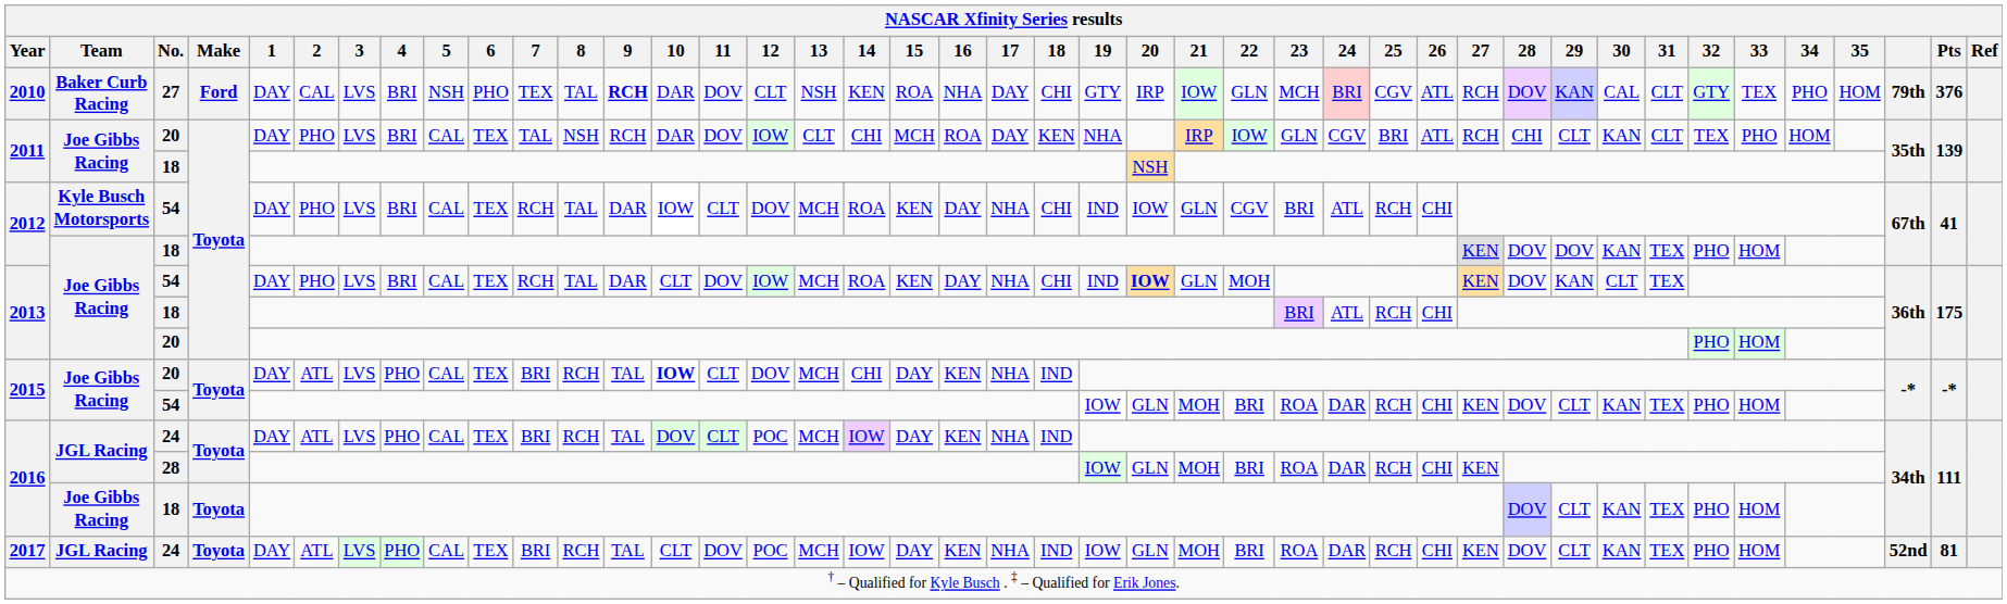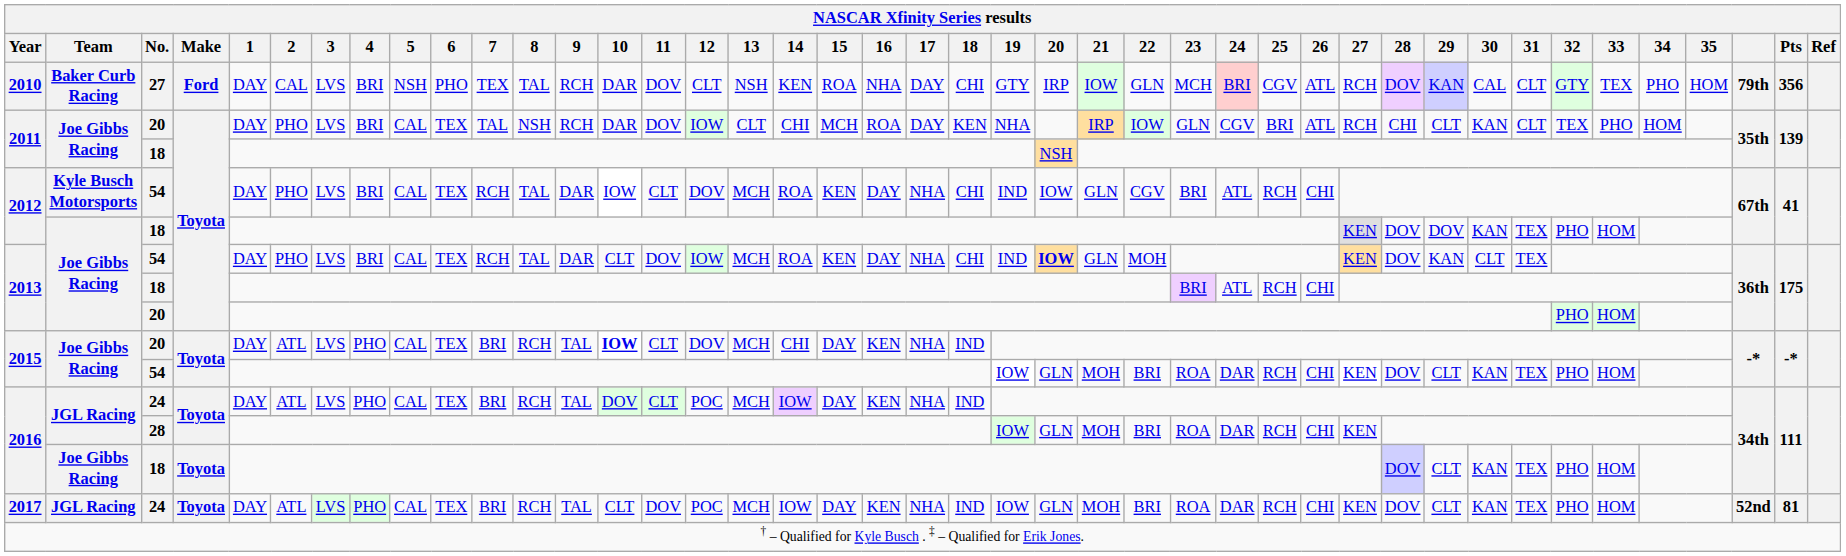 <table class="wikitable" style="text-align:center; font-size:75%">
 <tr>
 <th colspan=42><a href='#'>NASCAR Xfinity Series</a> results</th>
 </tr>
 <tr>
 <th>Year</th>
 <th>Team</th>
 <th>No.</th>
 <th>Make</th>
 <th>1</th>
 <th>2</th>
 <th>3</th>
 <th>4</th>
 <th>5</th>
 <th>6</th>
 <th>7</th>
 <th>8</th>
 <th>9</th>
 <th>10</th>
 <th>11</th>
 <th>12</th>
 <th>13</th>
 <th>14</th>
 <th>15</th>
 <th>16</th>
 <th>17</th>
 <th>18</th>
 <th>19</th>
 <th>20</th>
 <th>21</th>
 <th>22</th>
 <th>23</th>
 <th>24</th>
 <th>25</th>
 <th>26</th>
 <th>27</th>
 <th>28</th>
 <th>29</th>
 <th>30</th>
 <th>31</th>
 <th>32</th>
 <th>33</th>
 <th>34</th>
 <th>35</th>
 <th></th>
 <th>Pts</th>
 <th>Ref</th>
 </tr>
 <tr>
 <th><a href='#'>2010</a></th>
 <th><a href='#'>Baker Curb Racing</a></th>
 <th>27</th>
 <th><a href='#'>Ford</a></th>
 <td><a href='#'>DAY</a></td>
 <td><a href='#'>CAL</a></td>
 <td><a href='#'>LVS</a></td>
 <td><a href='#'>BRI</a></td>
 <td><a href='#'>NSH</a></td>
 <td><a href='#'>PHO</a></td>
 <td><a href='#'>TEX</a></td>
 <td><a href='#'>TAL</a></td>
-<td><strong><a href='#'>RCH</a></strong></td>
+<td><a href='#'>RCH</a></td>
 <td><a href='#'>DAR</a></td>
 <td><a href='#'>DOV</a></td>
 <td><a href='#'>CLT</a></td>
 <td><a href='#'>NSH</a></td>
 <td><a href='#'>KEN</a></td>
 <td><a href='#'>ROA</a></td>
 <td><a href='#'>NHA</a></td>
 <td><a href='#'>DAY</a></td>
 <td><a href='#'>CHI</a></td>
 <td><a href='#'>GTY</a></td>
 <td><a href='#'>IRP</a></td>
 <td style="background:#DFFFDF;"><a href='#'>IOW</a><br></td>
 <td><a href='#'>GLN</a></td>
 <td><a href='#'>MCH</a></td>
 <td style="background:#FFCFCF;"><a href='#'>BRI</a><br></td>
 <td><a href='#'>CGV</a></td>
 <td><a href='#'>ATL</a></td>
 <td><a href='#'>RCH</a></td>
 <td style="background:#EFCFFF;"><a href='#'>DOV</a><br></td>
 <td style="background:#CFCFFF;"><a href='#'>KAN</a><br></td>
 <td><a href='#'>CAL</a></td>
 <td><a href='#'>CLT</a></td>
 <td style="background:#DFFFDF;"><a href='#'>GTY</a><br></td>
 <td><a href='#'>TEX</a></td>
 <td><a href='#'>PHO</a></td>
 <td><a href='#'>HOM</a></td>
 <th>79th</th>
-<th>376</th>
+<th>356</th>
 <th></th>
 </tr>
 <tr>
 <th rowspan=2><a href='#'>2011</a></th>
 <th rowspan=2><a href='#'>Joe Gibbs Racing</a></th>
 <th>20</th>
 <th rowspan=7><a href='#'>Toyota</a></th>
 <td><a href='#'>DAY</a></td>
 <td><a href='#'>PHO</a></td>
 <td><a href='#'>LVS</a></td>
 <td><a href='#'>BRI</a></td>
 <td><a href='#'>CAL</a></td>
 <td><a href='#'>TEX</a></td>
 <td><a href='#'>TAL</a></td>
 <td><a href='#'>NSH</a></td>
 <td><a href='#'>RCH</a></td>
 <td><a href='#'>DAR</a></td>
 <td><a href='#'>DOV</a></td>
 <td style="background:#DFFFDF;"><a href='#'>IOW</a><br></td>
 <td><a href='#'>CLT</a></td>
 <td><a href='#'>CHI</a></td>
 <td><a href='#'>MCH</a></td>
 <td><a href='#'>ROA</a></td>
 <td><a href='#'>DAY</a></td>
 <td><a href='#'>KEN</a></td>
 <td><a href='#'>NHA</a></td>
 <td></td>
 <td style="background:#FFDF9F;"><a href='#'>IRP</a><br></td>
 <td style="background:#DFFFDF;"><a href='#'>IOW</a><br></td>
 <td><a href='#'>GLN</a></td>
 <td><a href='#'>CGV</a></td>
 <td><a href='#'>BRI</a></td>
 <td><a href='#'>ATL</a></td>
 <td><a href='#'>RCH</a></td>
 <td><a href='#'>CHI</a></td>
 <td><a href='#'>CLT</a></td>
 <td><a href='#'>KAN</a></td>
 <td><a href='#'>CLT</a></td>
 <td><a href='#'>TEX</a></td>
 <td><a href='#'>PHO</a></td>
 <td><a href='#'>HOM</a></td>
 <td></td>
 <th rowspan=2>35th</th>
 <th rowspan=2>139</th>
 <th rowspan=2></th>
 </tr>
 <tr>
 <th>18</th>
 <td colspan=19></td>
 <td style="background:#FFDF9F;"><a href='#'>NSH</a><br></td>
 <td colspan=15></td>
 </tr>
 <tr>
 <th rowspan=2><a href='#'>2012</a></th>
 <th><a href='#'>Kyle Busch Motorsports</a></th>
 <th>54</th>
 <td><a href='#'>DAY</a></td>
 <td><a href='#'>PHO</a></td>
 <td><a href='#'>LVS</a></td>
 <td><a href='#'>BRI</a></td>
 <td><a href='#'>CAL</a></td>
 <td><a href='#'>TEX</a></td>
 <td><a href='#'>RCH</a></td>
 <td><a href='#'>TAL</a></td>
 <td><a href='#'>DAR</a></td>
 <td style="background:#FFFFFF;"><a href='#'>IOW</a><br></td>
 <td><a href='#'>CLT</a></td>
 <td><a href='#'>DOV</a></td>
 <td><a href='#'>MCH</a></td>
 <td><a href='#'>ROA</a></td>
 <td><a href='#'>KEN</a></td>
 <td><a href='#'>DAY</a></td>
 <td><a href='#'>NHA</a></td>
 <td><a href='#'>CHI</a></td>
 <td><a href='#'>IND</a></td>
 <td><a href='#'>IOW</a></td>
 <td><a href='#'>GLN</a></td>
 <td><a href='#'>CGV</a></td>
 <td><a href='#'>BRI</a></td>
 <td><a href='#'>ATL</a></td>
 <td><a href='#'>RCH</a></td>
 <td><a href='#'>CHI</a></td>
 <td colspan=9></td>
 <th rowspan=2>67th</th>
 <th rowspan=2>41</th>
 <th rowspan=2></th>
 </tr>
 <tr>
 <th rowspan=4><a href='#'>Joe Gibbs Racing</a></th>
 <th>18</th>
 <td colspan=26></td>
 <td style="background:#DFDFDF;"><a href='#'>KEN</a><br></td>
 <td><a href='#'>DOV</a></td>
 <td><a href='#'>DOV</a></td>
 <td><a href='#'>KAN</a></td>
 <td><a href='#'>TEX</a></td>
 <td><a href='#'>PHO</a></td>
 <td><a href='#'>HOM</a></td>
 <td colspan=2></td>
 </tr>
 <tr>
 <th rowspan=3><a href='#'>2013</a></th>
 <th>54</th>
 <td><a href='#'>DAY</a></td>
 <td><a href='#'>PHO</a></td>
 <td><a href='#'>LVS</a></td>
 <td><a href='#'>BRI</a></td>
 <td><a href='#'>CAL</a></td>
 <td><a href='#'>TEX</a></td>
 <td><a href='#'>RCH</a></td>
 <td><a href='#'>TAL</a></td>
 <td><a href='#'>DAR</a></td>
 <td><a href='#'>CLT</a></td>
 <td><a href='#'>DOV</a></td>
 <td style="background:#DFFFDF;"><a href='#'>IOW</a><br></td>
 <td><a href='#'>MCH</a></td>
 <td><a href='#'>ROA</a></td>
 <td><a href='#'>KEN</a></td>
 <td><a href='#'>DAY</a></td>
 <td><a href='#'>NHA</a></td>
 <td><a href='#'>CHI</a></td>
 <td><a href='#'>IND</a></td>
 <td style="background:#FFDF9F;"><strong><a href='#'>IOW</a></strong><br></td>
 <td><a href='#'>GLN</a></td>
 <td><a href='#'>MOH</a></td>
 <td colspan=4></td>
 <td style="background:#FFDF9F;"><a href='#'>KEN</a><br></td>
 <td><a href='#'>DOV</a></td>
 <td><a href='#'>KAN</a></td>
 <td><a href='#'>CLT</a></td>
 <td><a href='#'>TEX</a></td>
 <td colspan=4></td>
 <th rowspan=3>36th</th>
 <th rowspan=3>175</th>
 <th rowspan=3></th>
 </tr>
 <tr>
 <th>18</th>
 <td colspan=22></td>
 <td style="background:#EFCFFF;"><a href='#'>BRI</a><br></td>
 <td><a href='#'>ATL</a></td>
 <td><a href='#'>RCH</a></td>
 <td><a href='#'>CHI</a></td>
 <td colspan=9></td>
 </tr>
 <tr>
 <th>20</th>
 <td colspan=31></td>
 <td style="background:#DFFFDF;"><a href='#'>PHO</a><br></td>
 <td style="background:#DFFFDF;"><a href='#'>HOM</a><br></td>
 <td colspan=2></td>
 </tr>
 <tr>
 <th rowspan=2><a href='#'>2015</a></th>
 <th rowspan=2><a href='#'>Joe Gibbs Racing</a></th>
 <th>20</th>
 <th rowspan=2><a href='#'>Toyota</a></th>
 <td><a href='#'>DAY</a></td>
 <td><a href='#'>ATL</a></td>
 <td><a href='#'>LVS</a></td>
 <td><a href='#'>PHO</a></td>
 <td><a href='#'>CAL</a></td>
 <td><a href='#'>TEX</a></td>
 <td><a href='#'>BRI</a></td>
 <td><a href='#'>RCH</a></td>
 <td><a href='#'>TAL</a></td>
 <td style="background:#FFFFFF;"><strong><a href='#'>IOW</a></strong><br></td>
 <td><a href='#'>CLT</a></td>
 <td><a href='#'>DOV</a></td>
 <td><a href='#'>MCH</a></td>
 <td><a href='#'>CHI</a></td>
 <td><a href='#'>DAY</a></td>
 <td><a href='#'>KEN</a></td>
 <td><a href='#'>NHA</a></td>
 <td><a href='#'>IND</a></td>
 <td colspan=17></td>
 <th rowspan=2>-*</th>
 <th rowspan=2>-*</th>
 <th rowspan=2></th>
 </tr>
 <tr>
 <th>54</th>
 <td colspan=18></td>
 <td style="background:#FFFFFF;"><a href='#'>IOW</a><br></td>
 <td><a href='#'>GLN</a></td>
 <td><a href='#'>MOH</a></td>
 <td><a href='#'>BRI</a></td>
 <td><a href='#'>ROA</a></td>
 <td><a href='#'>DAR</a></td>
 <td><a href='#'>RCH</a></td>
 <td><a href='#'>CHI</a></td>
 <td style="background:#FFFFFF;"><a href='#'>KEN</a><br></td>
 <td><a href='#'>DOV</a></td>
 <td><a href='#'>CLT</a></td>
 <td><a href='#'>KAN</a></td>
 <td><a href='#'>TEX</a></td>
 <td><a href='#'>PHO</a></td>
 <td><a href='#'>HOM</a></td>
 <td colspan=2></td>
 </tr>
 <tr>
 <th rowspan=3><a href='#'>2016</a></th>
 <th rowspan=2><a href='#'>JGL Racing</a></th>
 <th>24</th>
 <th rowspan=2><a href='#'>Toyota</a></th>
 <td><a href='#'>DAY</a></td>
 <td><a href='#'>ATL</a></td>
 <td><a href='#'>LVS</a></td>
 <td><a href='#'>PHO</a></td>
 <td><a href='#'>CAL</a></td>
 <td><a href='#'>TEX</a></td>
 <td><a href='#'>BRI</a></td>
 <td><a href='#'>RCH</a></td>
 <td><a href='#'>TAL</a></td>
 <td style="background:#DFFFDF;"><a href='#'>DOV</a><br></td>
 <td style="background:#DFFFDF;"><a href='#'>CLT</a><br></td>
 <td><a href='#'>POC</a></td>
 <td><a href='#'>MCH</a></td>
 <td style="background:#EFCFFF;"><a href='#'>IOW</a><br></td>
 <td><a href='#'>DAY</a></td>
 <td><a href='#'>KEN</a></td>
 <td><a href='#'>NHA</a></td>
 <td><a href='#'>IND</a></td>
 <td colspan=17></td>
 <th rowspan=3>34th</th>
 <th rowspan=3>111</th>
 <th rowspan=3></th>
 </tr>
 <tr>
 <th>28</th>
 <td colspan=18></td>
 <td style="background:#DFFFDF;"><a href='#'>IOW</a><br></td>
 <td><a href='#'>GLN</a></td>
 <td><a href='#'>MOH</a></td>
 <td><a href='#'>BRI</a></td>
 <td><a href='#'>ROA</a></td>
 <td><a href='#'>DAR</a></td>
 <td><a href='#'>RCH</a></td>
 <td><a href='#'>CHI</a></td>
 <td><a href='#'>KEN</a></td>
 <td colspan=8></td>
 </tr>
 <tr>
 <th><a href='#'>Joe Gibbs Racing</a></th>
 <th>18</th>
 <th><a href='#'>Toyota</a></th>
 <td colspan=27></td>
 <td style="background:#CFCFFF;"><a href='#'>DOV</a><br></td>
 <td><a href='#'>CLT</a></td>
 <td><a href='#'>KAN</a></td>
 <td><a href='#'>TEX</a></td>
 <td><a href='#'>PHO</a></td>
 <td><a href='#'>HOM</a></td>
 <td colspan=2></td>
 </tr>
 <tr>
 <th><a href='#'>2017</a></th>
 <th><a href='#'>JGL Racing</a></th>
 <th>24</th>
 <th><a href='#'>Toyota</a></th>
 <td><a href='#'>DAY</a></td>
 <td><a href='#'>ATL</a></td>
 <td style="background:#DFFFDF;"><a href='#'>LVS</a><br></td>
 <td style="background:#DFFFDF;"><a href='#'>PHO</a><br></td>
 <td><a href='#'>CAL</a></td>
 <td><a href='#'>TEX</a></td>
 <td><a href='#'>BRI</a></td>
 <td><a href='#'>RCH</a></td>
 <td><a href='#'>TAL</a></td>
 <td><a href='#'>CLT</a></td>
 <td><a href='#'>DOV</a></td>
 <td><a href='#'>POC</a></td>
 <td><a href='#'>MCH</a></td>
 <td><a href='#'>IOW</a></td>
 <td><a href='#'>DAY</a></td>
 <td><a href='#'>KEN</a></td>
 <td><a href='#'>NHA</a></td>
 <td><a href='#'>IND</a></td>
 <td><a href='#'>IOW</a></td>
 <td><a href='#'>GLN</a></td>
 <td><a href='#'>MOH</a></td>
 <td><a href='#'>BRI</a></td>
 <td><a href='#'>ROA</a></td>
 <td><a href='#'>DAR</a></td>
 <td><a href='#'>RCH</a></td>
 <td><a href='#'>CHI</a></td>
 <td><a href='#'>KEN</a></td>
 <td><a href='#'>DOV</a></td>
 <td><a href='#'>CLT</a></td>
 <td><a href='#'>KAN</a></td>
 <td><a href='#'>TEX</a></td>
 <td><a href='#'>PHO</a></td>
 <td><a href='#'>HOM</a></td>
 <td colspan=2></td>
 <th>52nd</th>
 <th>81</th>
 <th></th>
 </tr>
 <tr>
 <td colspan=42><small><sup>†</sup> – Qualified for <a href='#'>Kyle Busch</a> . <sup>‡</sup> – Qualified for <a href='#'>Erik Jones</a>.</small></td>
 </tr>
 </table>
